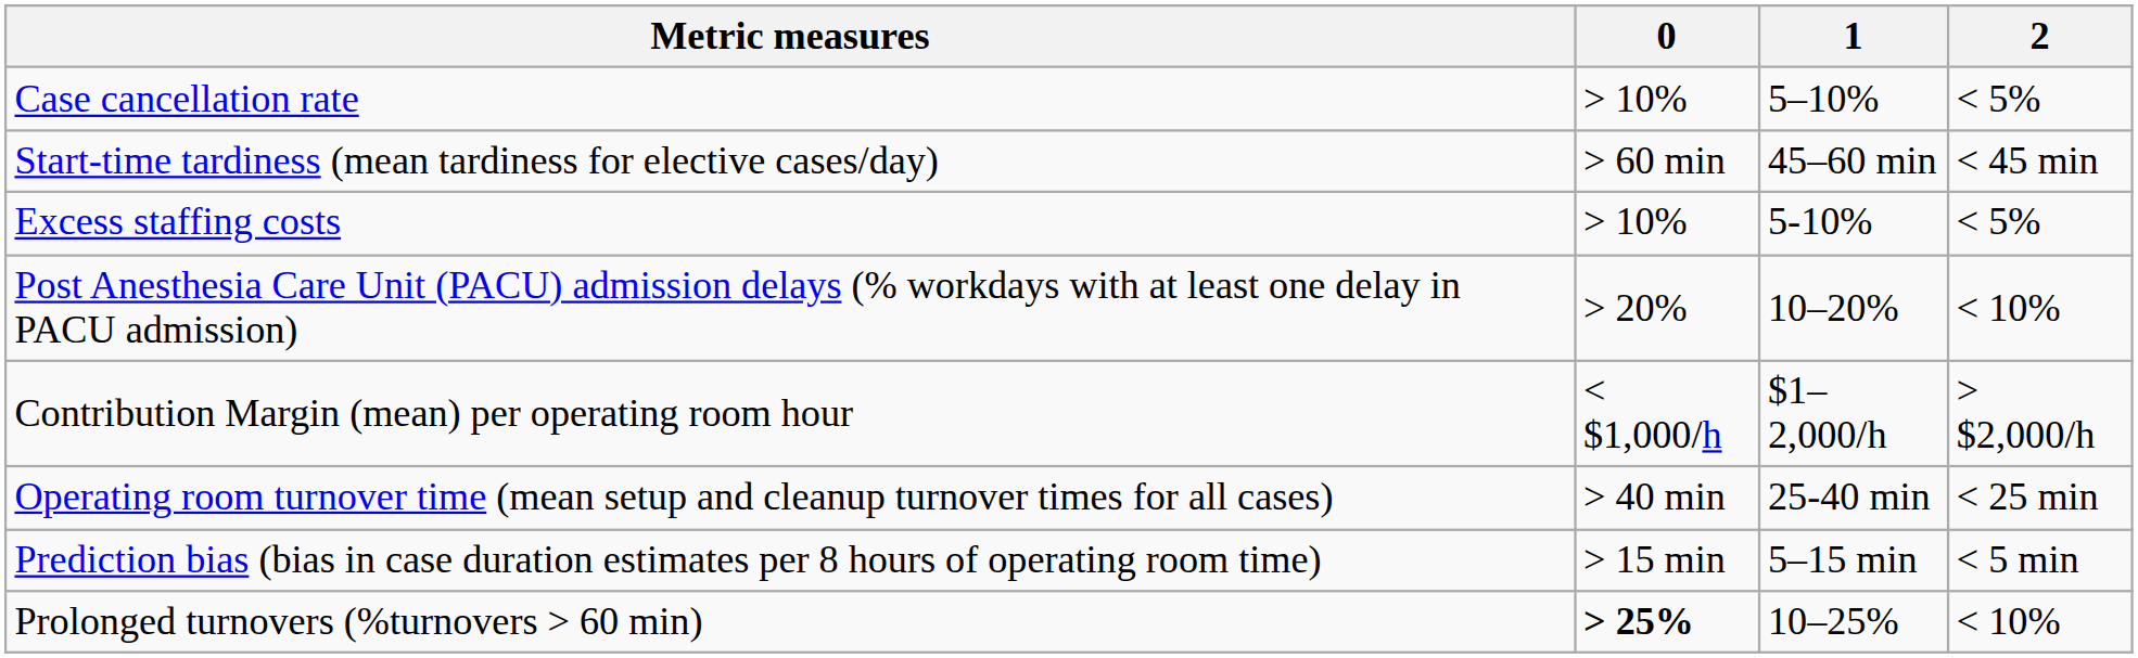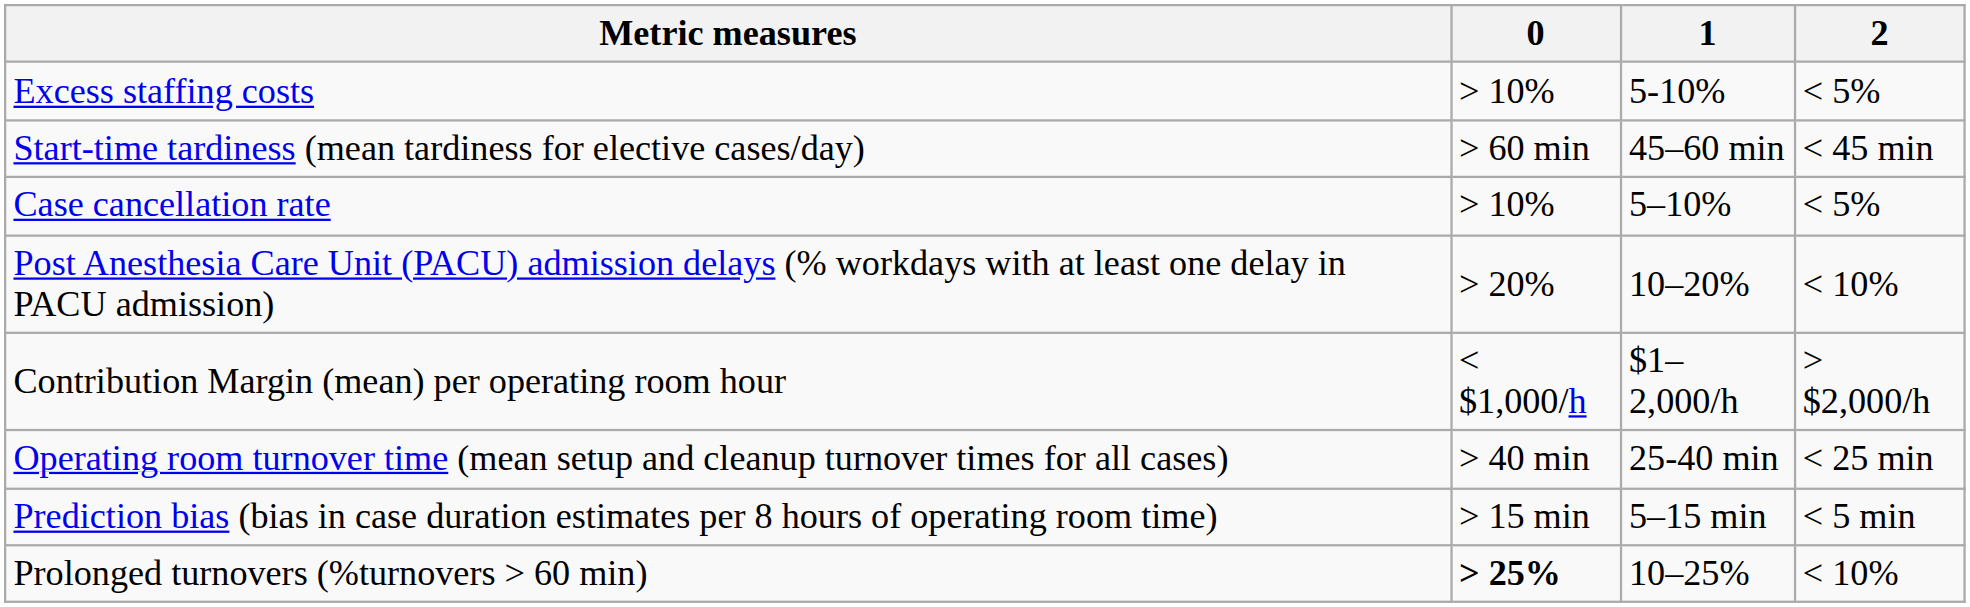 <table class="wikitable">
 <tr>
 <th>Metric measures</th>
 <th>0</th>
 <th>1</th>
 <th>2</th>
 </tr>
 <tr>
-<td><a href='#'>Case cancellation rate</a></td>
+<td><a href='#'>Excess staffing costs</a></td>
 <td>> 10%</td>
-<td>5–10%</td>
+<td>5-10%</td>
 <td>< 5%</td>
 </tr>
 <tr>
 <td><a href='#'>Start-time tardiness</a> (mean tardiness for elective cases/day)</td>
 <td>> 60 min</td>
 <td>45–60 min</td>
 <td>< 45 min</td>
 </tr>
 <tr>
-<td><a href='#'>Excess staffing costs</a></td>
+<td><a href='#'>Case cancellation rate</a></td>
 <td>> 10%</td>
-<td>5-10%</td>
+<td>5–10%</td>
 <td>< 5%</td>
 </tr>
 <tr>
 <td><a href='#'>Post Anesthesia Care Unit (PACU) admission delays</a> (% workdays with at least one delay in PACU admission)</td>
 <td>> 20%</td>
 <td>10–20%</td>
 <td>< 10%</td>
 </tr>
 <tr>
 <td>Contribution Margin (mean) per operating room hour</td>
 <td>< $1,000/<a href='#'>h</a></td>
 <td>$1–2,000/h</td>
 <td>> $2,000/h</td>
 </tr>
 <tr>
 <td><a href='#'>Operating room turnover time</a> (mean setup and cleanup turnover times for all cases)</td>
 <td>> 40 min</td>
 <td>25-40 min</td>
 <td>< 25 min</td>
 </tr>
 <tr>
 <td><a href='#'>Prediction bias</a> (bias in case duration estimates per 8 hours of operating room time)</td>
 <td>> 15 min</td>
 <td>5–15 min</td>
 <td>< 5 min</td>
 </tr>
 <tr>
 <td>Prolonged turnovers (%turnovers > 60 min)</td>
 <td><strong>> 25%</strong></td>
 <td>10–25%</td>
 <td>< 10%</td>
 </tr>
 </table>
